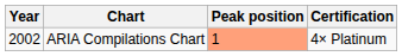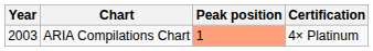 <table class="wikitable" border="1">
 <tr>
 <th>Year</th>
 <th>Chart</th>
 <th>Peak position</th>
 <th>Certification</th>
 </tr>
 <tr>
-<td>2002</td>
+<td>2003</td>
 <td>ARIA Compilations Chart</td>
 <td style="background: lightsalmon;">1</td>
 <td>4× Platinum</td>
 </tr>
 </table>
